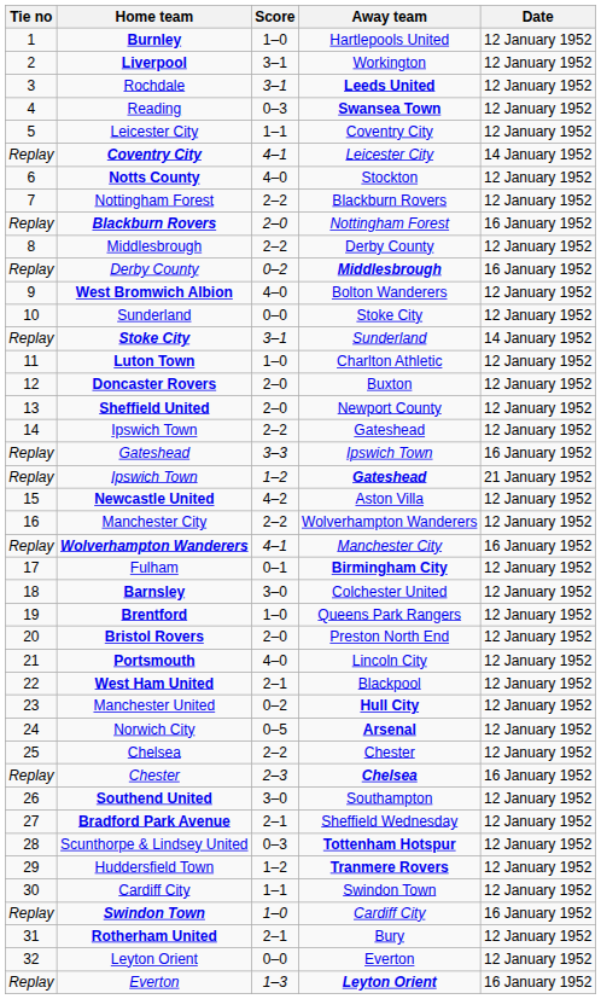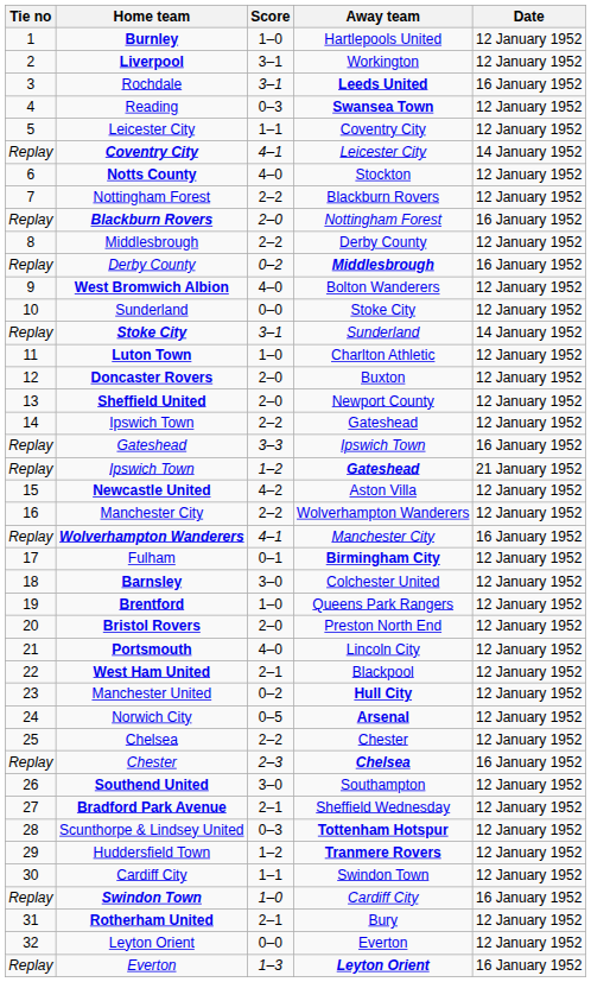 <table class="wikitable" style="text-align: center">
 <tr>
 <th>Tie no</th>
 <th>Home team</th>
 <th>Score</th>
 <th>Away team</th>
 <th>Date</th>
 </tr>
 <tr>
 <td>1</td>
 <td><strong><a href='#'>Burnley</a></strong></td>
 <td>1–0</td>
 <td><a href='#'>Hartlepools United</a></td>
 <td>12 January 1952</td>
 </tr>
 <tr>
 <td>2</td>
 <td><strong><a href='#'>Liverpool</a></strong></td>
 <td>3–1</td>
 <td><a href='#'>Workington</a></td>
 <td>12 January 1952</td>
 </tr>
 <tr>
 <td>3</td>
 <td><a href='#'>Rochdale</a></td>
 <td><em>3–1</em></td>
 <td><strong><a href='#'>Leeds United</a></strong></td>
-<td>12 January 1952</td>
+<td>16 January 1952</td>
 </tr>
 <tr>
 <td>4</td>
 <td><a href='#'>Reading</a></td>
 <td>0–3</td>
 <td><strong><a href='#'>Swansea Town</a></strong></td>
 <td>12 January 1952</td>
 </tr>
 <tr>
 <td>5</td>
 <td><a href='#'>Leicester City</a></td>
 <td>1–1</td>
 <td><a href='#'>Coventry City</a></td>
 <td>12 January 1952</td>
 </tr>
 <tr>
 <td><em>Replay</em></td>
 <td><strong><em><a href='#'>Coventry City</a></em></strong></td>
 <td><em>4–1</em></td>
 <td><em><a href='#'>Leicester City</a></em></td>
 <td>14 January 1952</td>
 </tr>
 <tr>
 <td>6</td>
 <td><strong><a href='#'>Notts County</a></strong></td>
 <td>4–0</td>
 <td><a href='#'>Stockton</a></td>
 <td>12 January 1952</td>
 </tr>
 <tr>
 <td>7</td>
 <td><a href='#'>Nottingham Forest</a></td>
 <td>2–2</td>
 <td><a href='#'>Blackburn Rovers</a></td>
 <td>12 January 1952</td>
 </tr>
 <tr>
 <td><em>Replay</em></td>
 <td><strong><em><a href='#'>Blackburn Rovers</a></em></strong></td>
 <td><em>2–0</em></td>
 <td><em><a href='#'>Nottingham Forest</a></em></td>
 <td>16 January 1952</td>
 </tr>
 <tr>
 <td>8</td>
 <td><a href='#'>Middlesbrough</a></td>
 <td>2–2</td>
 <td><a href='#'>Derby County</a></td>
 <td>12 January 1952</td>
 </tr>
 <tr>
 <td><em>Replay</em></td>
 <td><em><a href='#'>Derby County</a></em></td>
 <td><em>0–2</em></td>
 <td><strong><em><a href='#'>Middlesbrough</a></em></strong></td>
 <td>16 January 1952</td>
 </tr>
 <tr>
 <td>9</td>
 <td><strong><a href='#'>West Bromwich Albion</a></strong></td>
 <td>4–0</td>
 <td><a href='#'>Bolton Wanderers</a></td>
 <td>12 January 1952</td>
 </tr>
 <tr>
 <td>10</td>
 <td><a href='#'>Sunderland</a></td>
 <td>0–0</td>
 <td><a href='#'>Stoke City</a></td>
 <td>12 January 1952</td>
 </tr>
 <tr>
 <td><em>Replay</em></td>
 <td><strong><em><a href='#'>Stoke City</a></em></strong></td>
 <td><em>3–1</em></td>
 <td><em><a href='#'>Sunderland</a></em></td>
 <td>14 January 1952</td>
 </tr>
 <tr>
 <td>11</td>
 <td><strong><a href='#'>Luton Town</a></strong></td>
 <td>1–0</td>
 <td><a href='#'>Charlton Athletic</a></td>
 <td>12 January 1952</td>
 </tr>
 <tr>
 <td>12</td>
 <td><strong><a href='#'>Doncaster Rovers</a></strong></td>
 <td>2–0</td>
 <td><a href='#'>Buxton</a></td>
 <td>12 January 1952</td>
 </tr>
 <tr>
 <td>13</td>
 <td><strong><a href='#'>Sheffield United</a></strong></td>
 <td>2–0</td>
 <td><a href='#'>Newport County</a></td>
 <td>12 January 1952</td>
 </tr>
 <tr>
 <td>14</td>
 <td><a href='#'>Ipswich Town</a></td>
 <td>2–2</td>
 <td><a href='#'>Gateshead</a></td>
 <td>12 January 1952</td>
 </tr>
 <tr>
 <td><em>Replay</em></td>
 <td><em><a href='#'>Gateshead</a></em></td>
 <td><em>3–3</em></td>
 <td><em><a href='#'>Ipswich Town</a></em></td>
 <td>16 January 1952</td>
 </tr>
 <tr>
 <td><em>Replay</em></td>
 <td><em><a href='#'>Ipswich Town</a></em></td>
 <td><em>1–2</em></td>
 <td><strong><em><a href='#'>Gateshead</a></em></strong></td>
 <td>21 January 1952</td>
 </tr>
 <tr>
 <td>15</td>
 <td><strong><a href='#'>Newcastle United</a></strong></td>
 <td>4–2</td>
 <td><a href='#'>Aston Villa</a></td>
 <td>12 January 1952</td>
 </tr>
 <tr>
 <td>16</td>
 <td><a href='#'>Manchester City</a></td>
 <td>2–2</td>
 <td><a href='#'>Wolverhampton Wanderers</a></td>
 <td>12 January 1952</td>
 </tr>
 <tr>
 <td><em>Replay</em></td>
 <td><strong><em><a href='#'>Wolverhampton Wanderers</a></em></strong></td>
 <td><em>4–1</em></td>
 <td><em><a href='#'>Manchester City</a></em></td>
 <td>16 January 1952</td>
 </tr>
 <tr>
 <td>17</td>
 <td><a href='#'>Fulham</a></td>
 <td>0–1</td>
 <td><strong><a href='#'>Birmingham City</a></strong></td>
 <td>12 January 1952</td>
 </tr>
 <tr>
 <td>18</td>
 <td><strong><a href='#'>Barnsley</a></strong></td>
 <td>3–0</td>
 <td><a href='#'>Colchester United</a></td>
 <td>12 January 1952</td>
 </tr>
 <tr>
 <td>19</td>
 <td><strong><a href='#'>Brentford</a></strong></td>
 <td>1–0</td>
 <td><a href='#'>Queens Park Rangers</a></td>
 <td>12 January 1952</td>
 </tr>
 <tr>
 <td>20</td>
 <td><strong><a href='#'>Bristol Rovers</a></strong></td>
 <td>2–0</td>
 <td><a href='#'>Preston North End</a></td>
 <td>12 January 1952</td>
 </tr>
 <tr>
 <td>21</td>
 <td><strong><a href='#'>Portsmouth</a></strong></td>
 <td>4–0</td>
 <td><a href='#'>Lincoln City</a></td>
 <td>12 January 1952</td>
 </tr>
 <tr>
 <td>22</td>
 <td><strong><a href='#'>West Ham United</a></strong></td>
 <td>2–1</td>
 <td><a href='#'>Blackpool</a></td>
 <td>12 January 1952</td>
 </tr>
 <tr>
 <td>23</td>
 <td><a href='#'>Manchester United</a></td>
 <td>0–2</td>
 <td><strong><a href='#'>Hull City</a></strong></td>
 <td>12 January 1952</td>
 </tr>
 <tr>
 <td>24</td>
 <td><a href='#'>Norwich City</a></td>
 <td>0–5</td>
 <td><strong><a href='#'>Arsenal</a></strong></td>
 <td>12 January 1952</td>
 </tr>
 <tr>
 <td>25</td>
 <td><a href='#'>Chelsea</a></td>
 <td>2–2</td>
 <td><a href='#'>Chester</a></td>
 <td>12 January 1952</td>
 </tr>
 <tr>
 <td><em>Replay</em></td>
 <td><em><a href='#'>Chester</a></em></td>
 <td><em>2–3</em></td>
 <td><strong><em><a href='#'>Chelsea</a></em></strong></td>
 <td>16 January 1952</td>
 </tr>
 <tr>
 <td>26</td>
 <td><strong><a href='#'>Southend United</a></strong></td>
 <td>3–0</td>
 <td><a href='#'>Southampton</a></td>
 <td>12 January 1952</td>
 </tr>
 <tr>
 <td>27</td>
 <td><strong><a href='#'>Bradford Park Avenue</a></strong></td>
 <td>2–1</td>
 <td><a href='#'>Sheffield Wednesday</a></td>
 <td>12 January 1952</td>
 </tr>
 <tr>
 <td>28</td>
 <td><a href='#'>Scunthorpe & Lindsey United</a></td>
 <td>0–3</td>
 <td><strong><a href='#'>Tottenham Hotspur</a></strong></td>
 <td>12 January 1952</td>
 </tr>
 <tr>
 <td>29</td>
 <td><a href='#'>Huddersfield Town</a></td>
 <td>1–2</td>
 <td><strong><a href='#'>Tranmere Rovers</a></strong></td>
 <td>12 January 1952</td>
 </tr>
 <tr>
 <td>30</td>
 <td><a href='#'>Cardiff City</a></td>
 <td>1–1</td>
 <td><a href='#'>Swindon Town</a></td>
 <td>12 January 1952</td>
 </tr>
 <tr>
 <td><em>Replay</em></td>
 <td><strong><em><a href='#'>Swindon Town</a></em></strong></td>
 <td><em>1–0</em></td>
 <td><em><a href='#'>Cardiff City</a></em></td>
 <td>16 January 1952</td>
 </tr>
 <tr>
 <td>31</td>
 <td><strong><a href='#'>Rotherham United</a></strong></td>
 <td>2–1</td>
 <td><a href='#'>Bury</a></td>
 <td>12 January 1952</td>
 </tr>
 <tr>
 <td>32</td>
 <td><a href='#'>Leyton Orient</a></td>
 <td>0–0</td>
 <td><a href='#'>Everton</a></td>
 <td>12 January 1952</td>
 </tr>
 <tr>
 <td><em>Replay</em></td>
 <td><em><a href='#'>Everton</a></em></td>
 <td><em>1–3</em></td>
 <td><strong><em><a href='#'>Leyton Orient</a></em></strong></td>
 <td>16 January 1952</td>
 </tr>
 </table>
